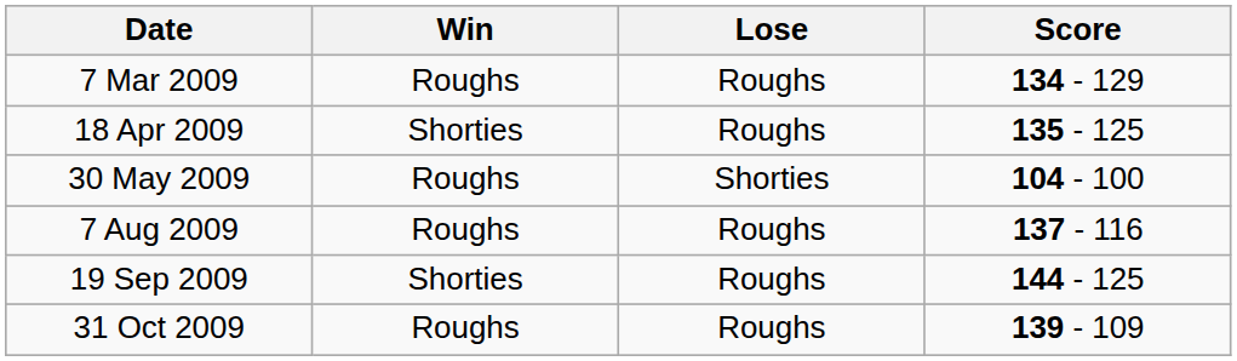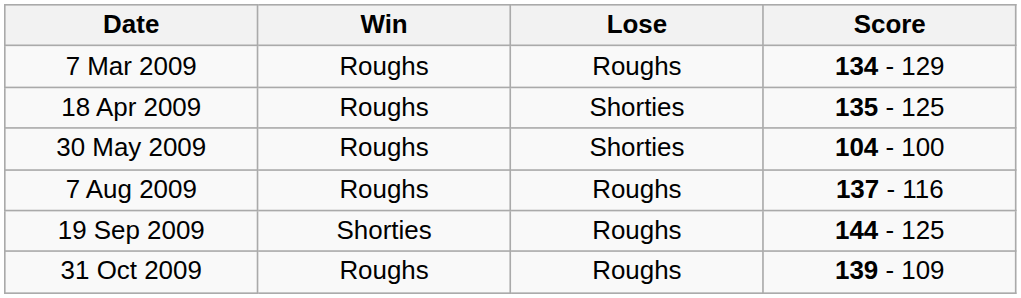 <table class="wikitable" style="text-align:center;width=64%">
 <tr>
 <th style="width:16%;">Date</th>
 <th style="width:16%;">Win</th>
 <th style="width:16%;">Lose</th>
 <th style="width:16%;">Score</th>
 </tr>
 <tr>
 <td>7 Mar 2009</td>
 <td>Roughs</td>
 <td>Roughs</td>
 <td><strong>134</strong> - 129</td>
 </tr>
 <tr>
 <td>18 Apr 2009</td>
+<td>Roughs</td>
 <td>Shorties</td>
-<td>Roughs</td>
 <td><strong>135</strong> - 125</td>
 </tr>
 <tr>
 <td>30 May 2009</td>
 <td>Roughs</td>
 <td>Shorties</td>
 <td><strong>104</strong> - 100</td>
 </tr>
 <tr>
 <td>7 Aug 2009</td>
 <td>Roughs</td>
 <td>Roughs</td>
 <td><strong>137</strong> - 116</td>
 </tr>
 <tr>
 <td>19 Sep 2009</td>
 <td>Shorties</td>
 <td>Roughs</td>
 <td><strong>144</strong> - 125</td>
 </tr>
 <tr>
 <td>31 Oct 2009</td>
 <td>Roughs</td>
 <td>Roughs</td>
 <td><strong>139</strong> - 109</td>
 </tr>
 </table>
